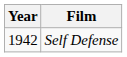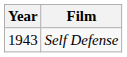 <table class="wikitable">
 <tr>
 <th>Year</th>
 <th>Film</th>
 </tr>
 <tr>
-<td>1942</td>
+<td>1943</td>
 <td><em>Self Defense</em></td>
 </tr>
 </table>
